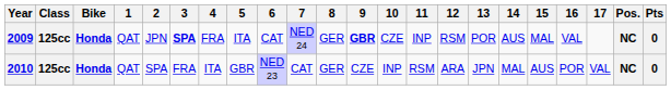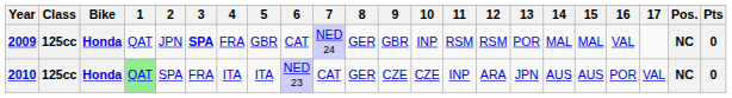 <table class="wikitable" style="text-align:center">
 <tr>
 <th>Year</th>
 <th>Class</th>
 <th>Bike</th>
 <th>1</th>
 <th>2</th>
 <th>3</th>
 <th>4</th>
 <th>5</th>
 <th>6</th>
 <th>7</th>
 <th>8</th>
 <th>9</th>
 <th>10</th>
 <th>11</th>
 <th>12</th>
 <th>13</th>
 <th>14</th>
 <th>15</th>
 <th>16</th>
 <th>17</th>
 <th>Pos.</th>
 <th>Pts</th>
 </tr>
 <tr>
 <th><a href='#'>2009</a></th>
 <th>125cc</th>
 <th><a href='#'>Honda</a></th>
 <td><a href='#'>QAT</a></td>
 <td><a href='#'>JPN</a></td>
 <td><strong><a href='#'>SPA</a></strong></td>
 <td><a href='#'>FRA</a></td>
-<td><a href='#'>ITA</a></td>
+<td><a href='#'>GBR</a></td>
 <td><a href='#'>CAT</a></td>
 <td style="background:#cfcfff;"><a href='#'>NED</a><br><small>24</small></td>
 <td><a href='#'>GER</a></td>
-<td><strong><a href='#'>GBR</a></strong></td>
-<td><a href='#'>CZE</a></td>
+<td><a href='#'>GBR</a></td>
 <td><a href='#'>INP</a></td>
 <td><a href='#'>RSM</a></td>
+<td><a href='#'>RSM</a></td>
 <td><a href='#'>POR</a></td>
-<td><a href='#'>AUS</a></td>
+<td><a href='#'>MAL</a></td>
 <td><a href='#'>MAL</a></td>
 <td><a href='#'>VAL</a></td>
 <td></td>
 <th>NC</th>
 <th>0</th>
 </tr>
 <tr>
 <th><a href='#'>2010</a></th>
 <th>125cc</th>
 <th><a href='#'>Honda</a></th>
-<td><a href='#'>QAT</a></td>
+<td style="background: lightgreen;"><a href='#'>QAT</a></td>
 <td><a href='#'>SPA</a></td>
 <td><a href='#'>FRA</a></td>
 <td><a href='#'>ITA</a></td>
-<td><a href='#'>GBR</a></td>
+<td><a href='#'>ITA</a></td>
 <td style="background:#cfcfff;"><a href='#'>NED</a><br><small>23</small></td>
 <td><a href='#'>CAT</a></td>
 <td><a href='#'>GER</a></td>
 <td><a href='#'>CZE</a></td>
+<td><a href='#'>CZE</a></td>
 <td><a href='#'>INP</a></td>
-<td><a href='#'>RSM</a></td>
 <td><a href='#'>ARA</a></td>
 <td><a href='#'>JPN</a></td>
-<td><a href='#'>MAL</a></td>
+<td><a href='#'>AUS</a></td>
 <td><a href='#'>AUS</a></td>
 <td><a href='#'>POR</a></td>
 <td><a href='#'>VAL</a></td>
 <th>NC</th>
 <th>0</th>
 </tr>
 </table>
